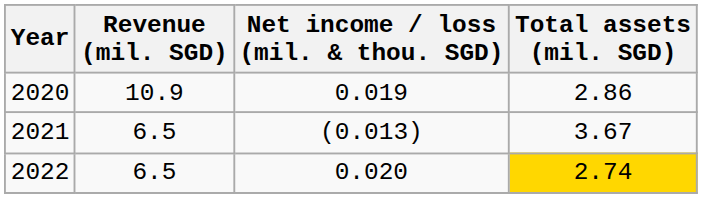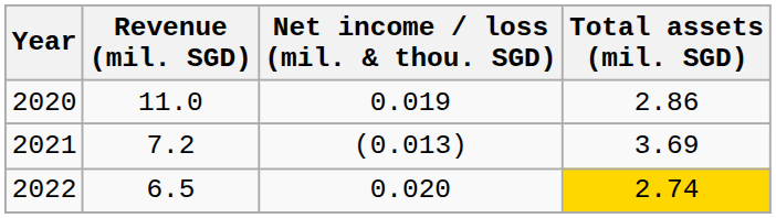 <table class="wikitable" style="text-align:center;">
 <tr>
 <th>Year</th>
 <th>Revenue<br>(mil. SGD)</th>
 <th>Net income / loss<br>(mil. & thou. SGD)</th>
 <th>Total assets<br>(mil. SGD)</th>
 </tr>
 <tr>
 <td align="left">2020</td>
-<td>10.9</td>
+<td>11.0</td>
 <td>0.019</td>
 <td>2.86</td>
 </tr>
 <tr>
 <td align="left">2021</td>
-<td>6.5</td>
+<td>7.2</td>
 <td>(0.013)</td>
-<td>3.67</td>
+<td>3.69</td>
 </tr>
 <tr>
 <td align="left">2022</td>
 <td>6.5</td>
 <td>0.020</td>
 <td style="background: gold;">2.74</td>
 </tr>
 <tr>
 </tr>
 </table>
